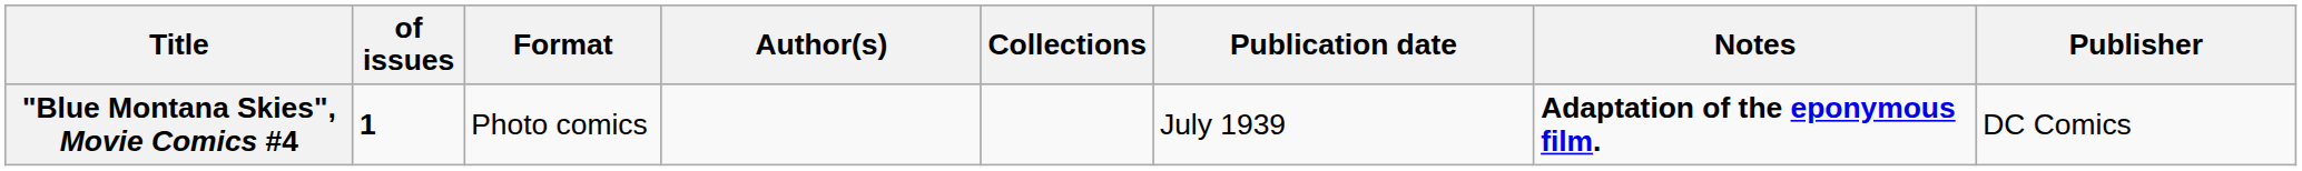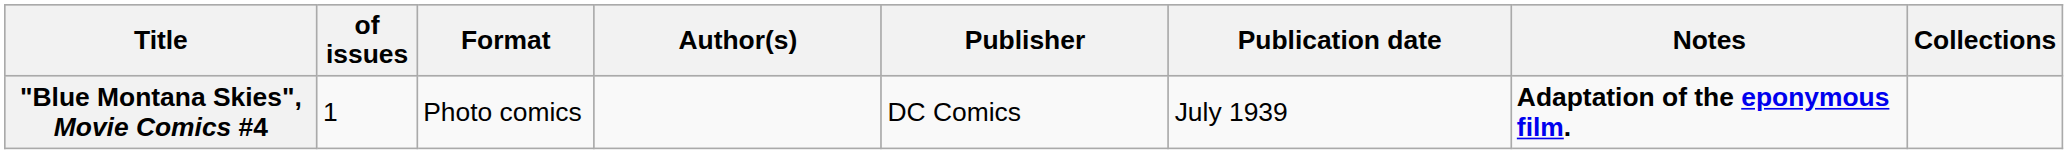 <table class="wikitable">
 <tr>
 <th>Title</th>
 <th style="width:40pt"> of issues</th>
 <th style="width:75pt">Format</th>
 <th style="width:125pt">Author(s)</th>
-<th>Collections</th>
+<th style="width:125pt">Publisher</th>
 <th style="width:150pt">Publication date</th>
 <th style="width:175pt">Notes</th>
-<th style="width:125pt">Publisher</th>
+<th>Collections</th>
 </tr>
 <tr>
 <th>"Blue Montana Skies", <em>Movie Comics</em> #4</th>
-<td><strong>1</strong></td>
+<td>1</td>
 <td>Photo comics</td>
 <td></td>
-<td></td>
+<td>DC Comics</td>
 <td>July 1939</td>
 <td><strong>Adaptation of the <a href='#'>eponymous film</a>.</strong></td>
-<td>DC Comics</td>
+<td></td>
 </tr>
 </table>
